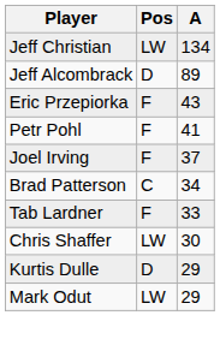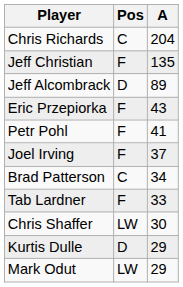 <table class="wikitable">
 <tr>
 <th>Player</th>
 <th>Pos</th>
 <th>A</th>
 </tr>
+<tr>
+<td align="left">Chris Richards</td>
+<td>C</td>
+<td>204</td>
+</tr>
 <tr bgcolor="#eeeeee">
 <td align="left">Jeff Christian</td>
-<td>LW</td>
-<td>134</td>
+<td>F</td>
+<td>135</td>
 </tr>
 <tr>
 <td align="left">Jeff Alcombrack</td>
 <td>D</td>
 <td>89</td>
 </tr>
 <tr bgcolor="#eeeeee">
 <td align="left">Eric Przepiorka</td>
 <td>F</td>
 <td>43</td>
 </tr>
 <tr>
 <td align="left">Petr Pohl</td>
 <td>F</td>
 <td>41</td>
 </tr>
 <tr bgcolor="#eeeeee">
 <td align="left">Joel Irving</td>
 <td>F</td>
 <td>37</td>
 </tr>
 <tr>
 <td align="left">Brad Patterson</td>
 <td>C</td>
 <td>34</td>
 </tr>
 <tr bgcolor="#eeeeee">
 <td align="left">Tab Lardner</td>
 <td>F</td>
 <td>33</td>
 </tr>
 <tr>
 <td align="left">Chris Shaffer</td>
 <td>LW</td>
 <td>30</td>
 </tr>
 <tr bgcolor="#eeeeee">
 <td align="left">Kurtis Dulle</td>
 <td>D</td>
 <td>29</td>
 </tr>
 <tr>
 <td align="left">Mark Odut</td>
 <td>LW</td>
 <td>29</td>
 </tr>
 </table>
